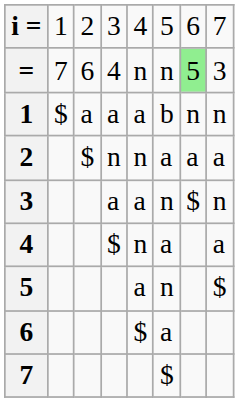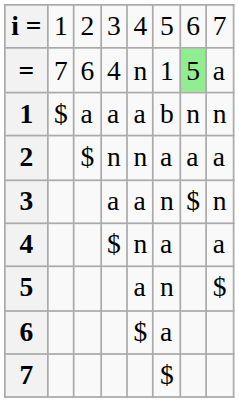 <table class="wikitable">
 <tr>
 <th>i =</th>
 <td>1</td>
 <td>2</td>
 <td>3</td>
 <td>4</td>
 <td>5</td>
 <td>6</td>
 <td>7</td>
 </tr>
 <tr>
 <th> =</th>
 <td>7</td>
 <td>6</td>
 <td>4</td>
 <td>n</td>
-<td>n</td>
+<td>1</td>
 <td style="background: lightgreen;">5</td>
-<td>3</td>
+<td>a</td>
 </tr>
 <tr>
 <th>1</th>
 <td>$</td>
 <td>a</td>
 <td>a</td>
 <td>a</td>
 <td>b</td>
 <td>n</td>
 <td>n</td>
 </tr>
 <tr>
 <th>2</th>
 <td></td>
 <td>$</td>
 <td>n</td>
 <td>n</td>
 <td>a</td>
 <td>a</td>
 <td>a</td>
 </tr>
 <tr>
 <th>3</th>
 <td></td>
 <td></td>
 <td>a</td>
 <td>a</td>
 <td>n</td>
 <td>$</td>
 <td>n</td>
 </tr>
 <tr>
 <th>4</th>
 <td></td>
 <td></td>
 <td>$</td>
 <td>n</td>
 <td>a</td>
 <td></td>
 <td>a</td>
 </tr>
 <tr>
 <th>5</th>
 <td></td>
 <td></td>
 <td></td>
 <td>a</td>
 <td>n</td>
 <td></td>
 <td>$</td>
 </tr>
 <tr>
 <th>6</th>
 <td></td>
 <td></td>
 <td></td>
 <td>$</td>
 <td>a</td>
 <td></td>
 <td></td>
 </tr>
 <tr>
 <th>7</th>
 <td></td>
 <td></td>
 <td></td>
 <td></td>
 <td>$</td>
 <td></td>
 <td></td>
 </tr>
 </table>
